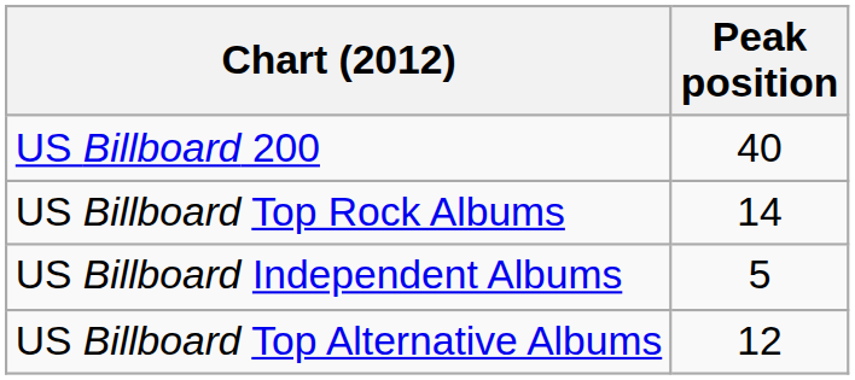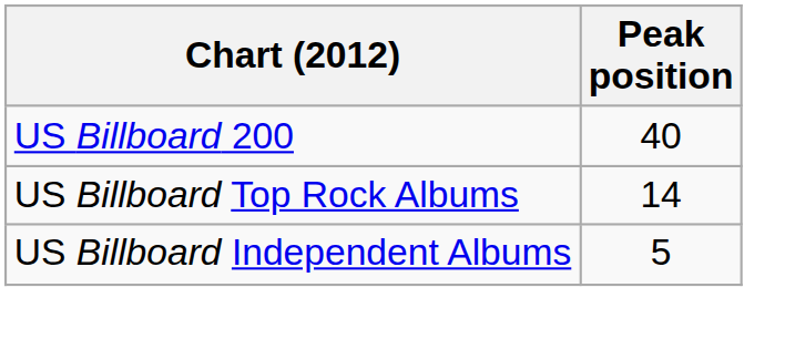 <table class="wikitable">
 <tr>
 <th>Chart (2012)</th>
 <th>Peak<br>position</th>
 </tr>
 <tr>
 <td><a href='#'>US <em>Billboard</em> 200</a></td>
 <td style="text-align:center;">40</td>
 </tr>
 <tr>
 <td>US <em>Billboard</em> <a href='#'>Top Rock Albums</a></td>
 <td style="text-align:center;">14</td>
 </tr>
 <tr>
 <td>US <em>Billboard</em> <a href='#'>Independent Albums</a></td>
 <td style="text-align:center;">5</td>
 </tr>
-<tr>
-<td>US <em>Billboard</em> <a href='#'>Top Alternative Albums</a></td>
-<td style="text-align:center;">12</td>
-</tr>
 </table>
